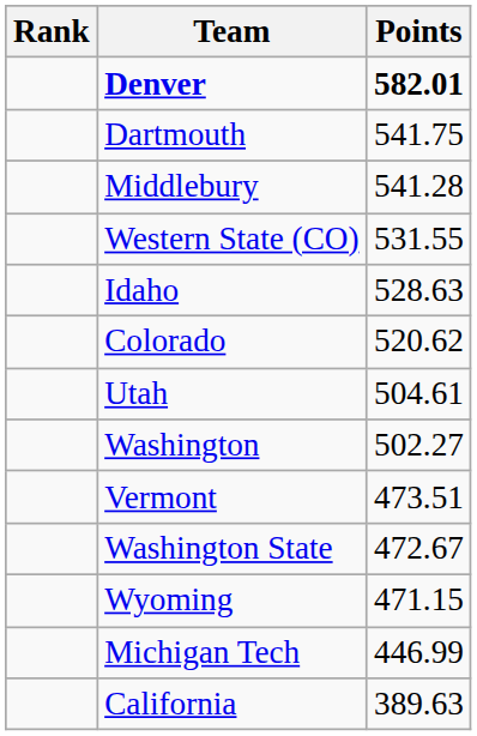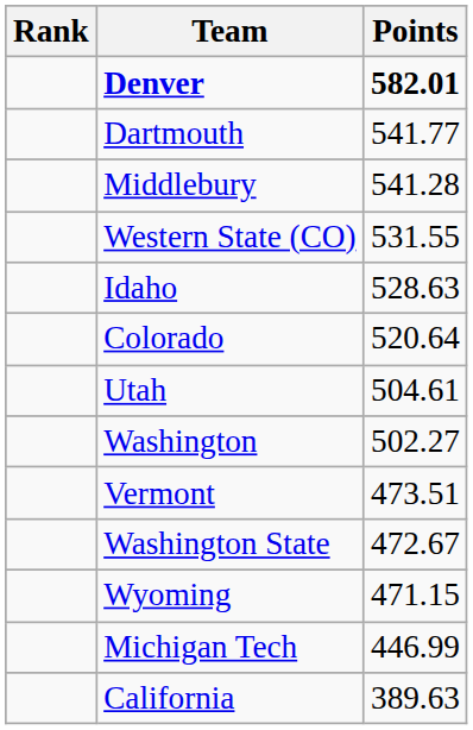 <table class="wikitable sortable" style="text-align:center">
 <tr>
 <th>Rank</th>
 <th>Team</th>
 <th>Points</th>
 </tr>
 <tr>
 <td></td>
 <td align=left><strong><a href='#'>Denver</a></strong></td>
 <td><strong>582.01</strong></td>
 </tr>
 <tr>
 <td></td>
 <td align=left><a href='#'>Dartmouth</a></td>
-<td>541.75</td>
+<td>541.77</td>
 </tr>
 <tr>
 <td></td>
 <td align=left><a href='#'>Middlebury</a></td>
 <td>541.28</td>
 </tr>
 <tr>
 <td></td>
 <td align=left><a href='#'>Western State (CO)</a></td>
 <td>531.55</td>
 </tr>
 <tr>
 <td></td>
 <td align=left><a href='#'>Idaho</a></td>
 <td>528.63</td>
 </tr>
 <tr>
 <td></td>
 <td align=left><a href='#'>Colorado</a></td>
-<td>520.62</td>
+<td>520.64</td>
 </tr>
 <tr>
 <td></td>
 <td align=left><a href='#'>Utah</a></td>
 <td>504.61</td>
 </tr>
 <tr>
 <td></td>
 <td align=left><a href='#'>Washington</a></td>
 <td>502.27</td>
 </tr>
 <tr>
 <td></td>
 <td align=left><a href='#'>Vermont</a></td>
 <td>473.51</td>
 </tr>
 <tr>
 <td></td>
 <td align=left><a href='#'>Washington State</a></td>
 <td>472.67</td>
 </tr>
 <tr>
 <td></td>
 <td align=left><a href='#'>Wyoming</a></td>
 <td>471.15</td>
 </tr>
 <tr>
 <td></td>
 <td align=left><a href='#'>Michigan Tech</a></td>
 <td>446.99</td>
 </tr>
 <tr>
 <td></td>
 <td align=left><a href='#'>California</a></td>
 <td>389.63</td>
 </tr>
 </table>
